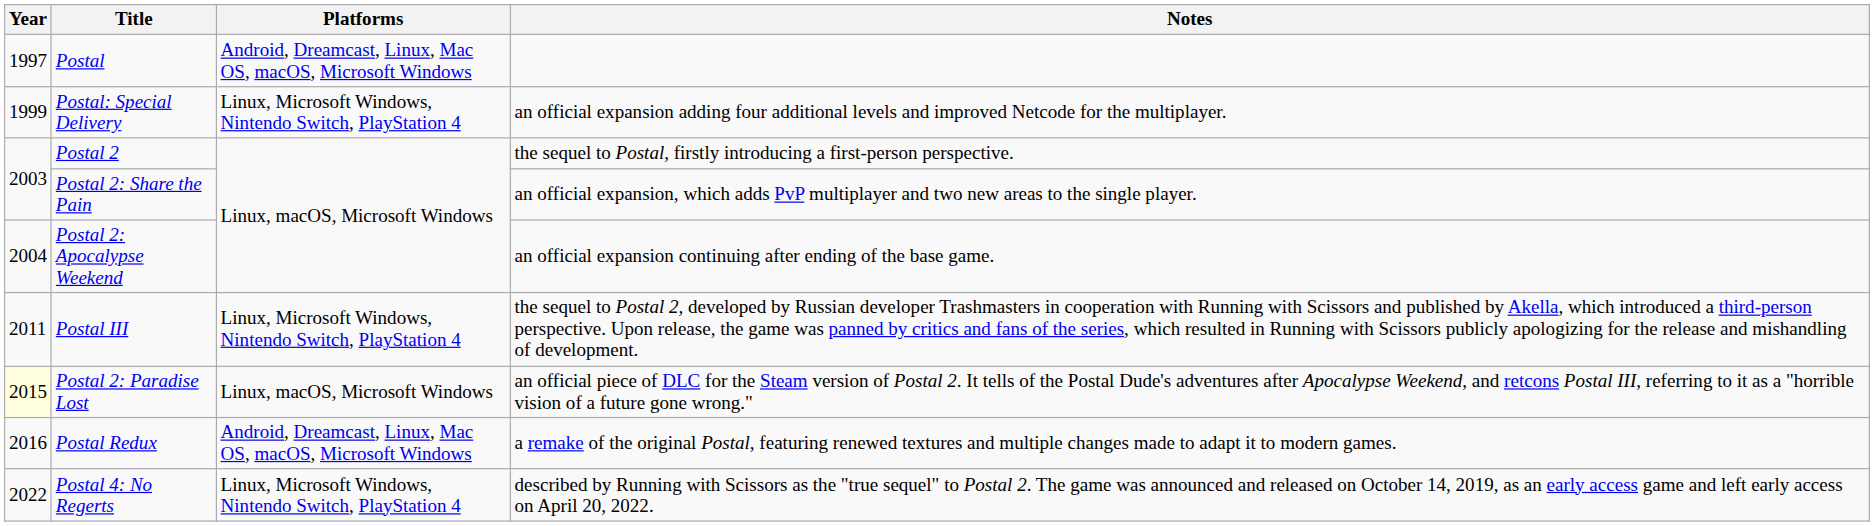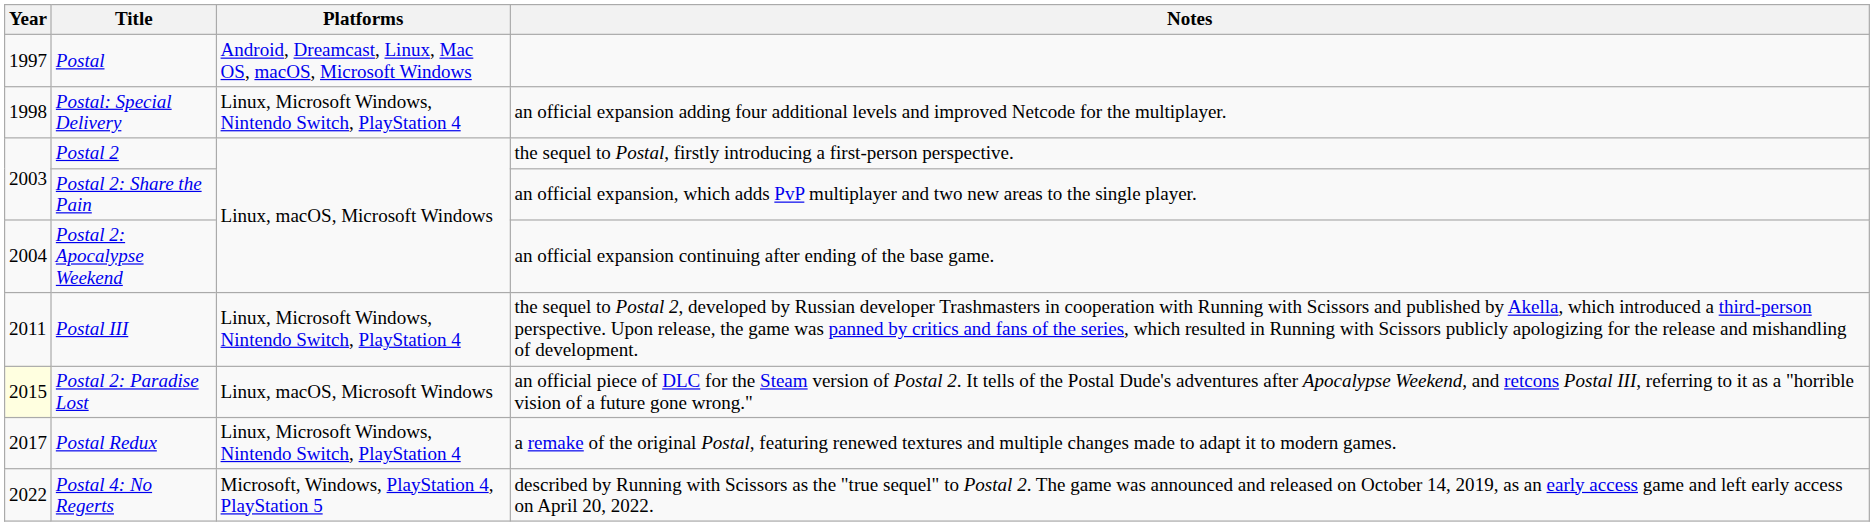 <table class="wikitable">
 <tr>
 <th>Year</th>
 <th>Title</th>
 <th>Platforms</th>
 <th>Notes</th>
 </tr>
 <tr>
 <td>1997</td>
 <td><em><a href='#'>Postal</a></em></td>
 <td><a href='#'>Android</a>, <a href='#'>Dreamcast</a>, <a href='#'>Linux</a>, <a href='#'>Mac OS</a>, <a href='#'>macOS</a>, <a href='#'>Microsoft Windows</a></td>
 <td></td>
 </tr>
 <tr>
-<td>1999</td>
+<td>1998</td>
 <td><em><a href='#'>Postal: Special Delivery</a></em></td>
 <td>Linux, Microsoft Windows, <a href='#'>Nintendo Switch</a>, <a href='#'>PlayStation 4</a></td>
 <td>an official expansion adding four additional levels and improved Netcode for the multiplayer.</td>
 </tr>
 <tr>
 <td rowspan="2">2003</td>
 <td><em><a href='#'>Postal 2</a></em></td>
 <td rowspan="3">Linux, macOS, Microsoft Windows</td>
 <td>the sequel to <em>Postal</em>, firstly introducing a first-person perspective.</td>
 </tr>
 <tr>
 <td><em><a href='#'>Postal 2: Share the Pain</a></em></td>
 <td>an official expansion, which adds <a href='#'>PvP</a> multiplayer and two new areas to the single player.</td>
 </tr>
 <tr>
 <td>2004</td>
 <td><em><a href='#'>Postal 2: Apocalypse Weekend</a></em></td>
 <td>an official expansion continuing after ending of the base game.</td>
 </tr>
 <tr>
 <td>2011</td>
 <td><em><a href='#'>Postal III</a></em></td>
 <td>Linux, Microsoft Windows, <a href='#'>Nintendo Switch</a>, <a href='#'>PlayStation 4</a></td>
 <td>the sequel to <em>Postal 2</em>, developed by Russian developer Trashmasters in cooperation with Running with Scissors and published by <a href='#'>Akella</a>, which introduced a <a href='#'>third-person</a> perspective. Upon release, the game was <a href='#'>panned by critics and fans of the series</a>, which resulted in Running with Scissors publicly apologizing for the release and mishandling of development.</td>
 </tr>
 <tr>
 <td style="background: lightyellow;">2015</td>
 <td><em><a href='#'>Postal 2: Paradise Lost</a></em></td>
 <td>Linux, macOS, Microsoft Windows</td>
 <td>an official piece of <a href='#'>DLC</a> for the <a href='#'>Steam</a> version of <em>Postal 2</em>. It tells of the Postal Dude's adventures after <em>Apocalypse Weekend</em>, and <a href='#'>retcons</a> <em>Postal III</em>, referring to it as a "horrible vision of a future gone wrong."</td>
 </tr>
 <tr>
-<td>2016</td>
+<td>2017</td>
 <td><em><a href='#'>Postal Redux</a></em></td>
-<td><a href='#'>Android</a>, <a href='#'>Dreamcast</a>, <a href='#'>Linux</a>, <a href='#'>Mac OS</a>, <a href='#'>macOS</a>, <a href='#'>Microsoft Windows</a></td>
+<td>Linux, Microsoft Windows, <a href='#'>Nintendo Switch</a>, <a href='#'>PlayStation 4</a></td>
 <td>a <a href='#'>remake</a> of the original <em>Postal</em>, featuring renewed textures and multiple changes made to adapt it to modern games.</td>
 </tr>
 <tr>
 <td>2022</td>
 <td><em><a href='#'>Postal 4: No Regerts</a></em></td>
-<td>Linux, Microsoft Windows, <a href='#'>Nintendo Switch</a>, <a href='#'>PlayStation 4</a></td>
+<td>Microsoft, Windows, <a href='#'>PlayStation 4</a>, <a href='#'>PlayStation 5</a></td>
 <td>described by Running with Scissors as the "true sequel" to <em>Postal 2</em>. The game was announced and released on October 14, 2019, as an <a href='#'>early access</a> game and left early access on April 20, 2022.</td>
 </tr>
 </table>
